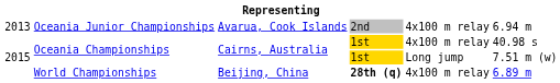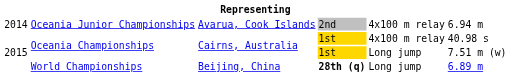 <table>
 <tr>
 <th colspan="6">Representing </th>
 </tr>
 <tr>
-<td>2013</td>
+<td>2014</td>
 <td><a href='#'>Oceania Junior Championships</a></td>
 <td><a href='#'>Avarua, Cook Islands</a></td>
 <td bgcolor=silver>2nd</td>
 <td>4x100 m relay</td>
 <td>6.94 m</td>
 </tr>
 <tr>
 <td rowspan=3>2015</td>
 <td rowspan=2><a href='#'>Oceania Championships</a></td>
 <td rowspan=2><a href='#'>Cairns, Australia</a></td>
 <td bgcolor=gold>1st</td>
 <td>4x100 m relay</td>
 <td>40.98 s</td>
 </tr>
 <tr>
 <td bgcolor=gold>1st</td>
 <td>Long jump</td>
 <td>7.51 m (w)</td>
 </tr>
 <tr>
 <td><a href='#'>World Championships</a></td>
 <td><a href='#'>Beijing, China</a></td>
 <td><strong>28th (q)</strong></td>
-<td>4x100 m relay</td>
+<td>Long jump</td>
 <td><a href='#'>6.89 m</a></td>
 </tr>
 </table>
